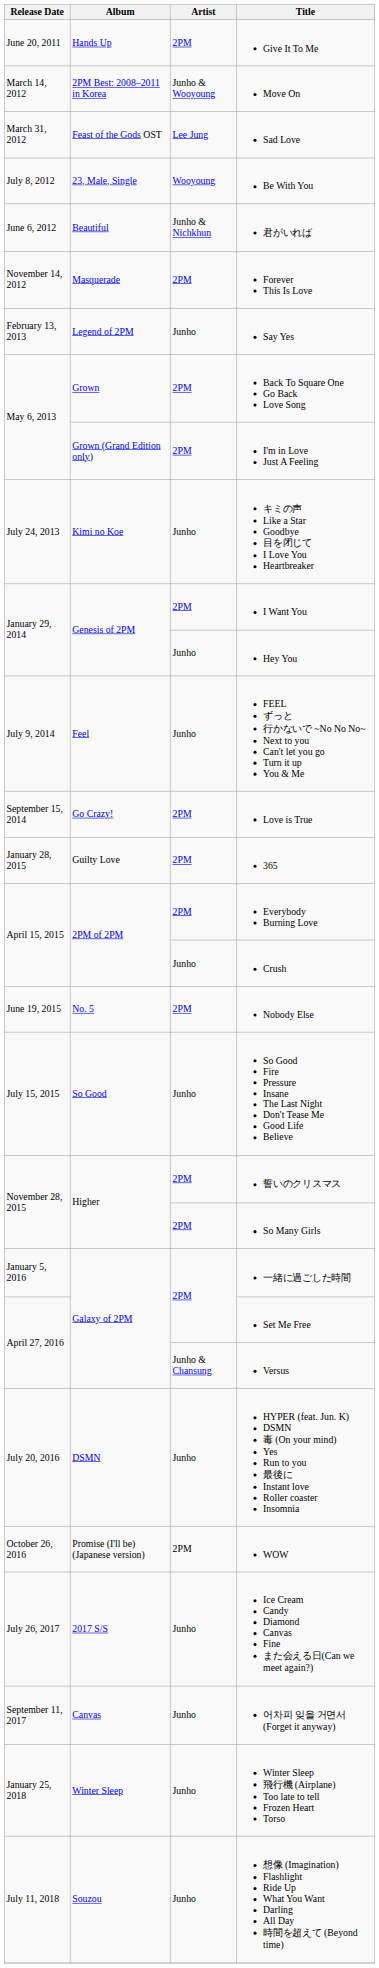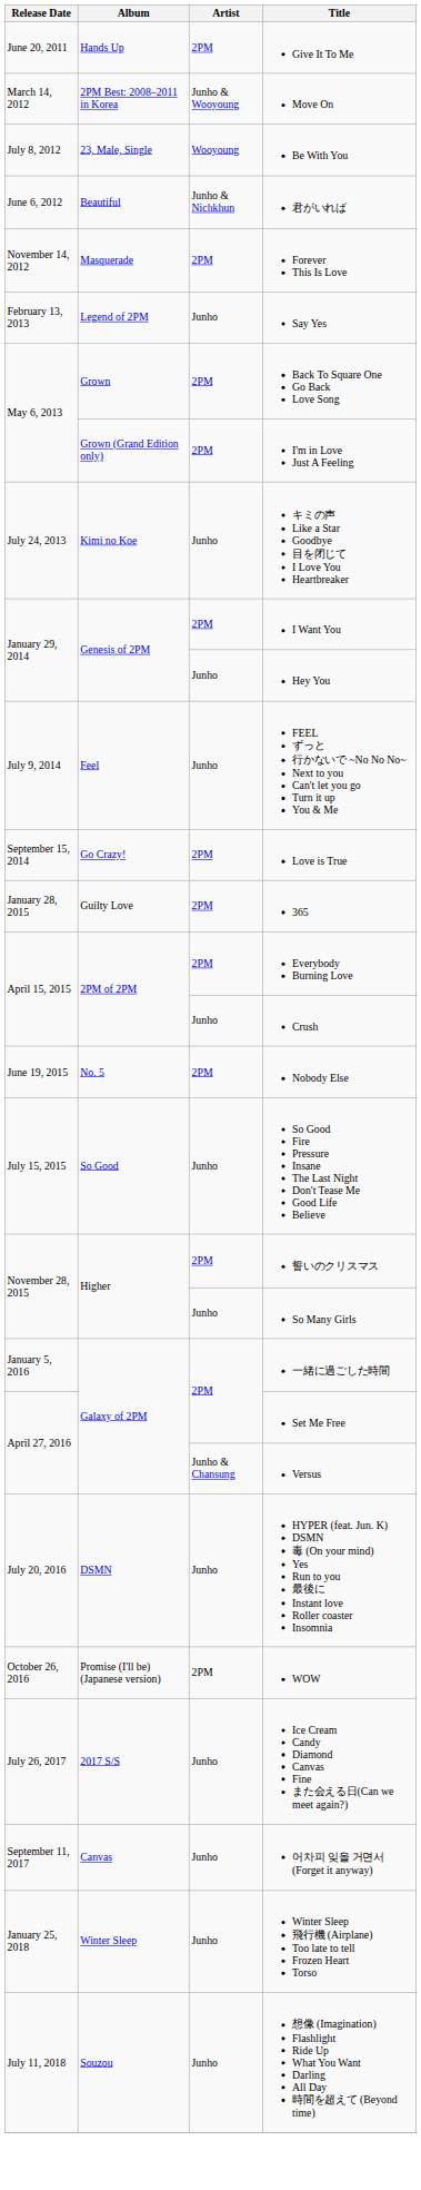 <table class="wikitable">
 <tr>
 <th>Release Date</th>
 <th>Album</th>
 <th>Artist</th>
 <th>Title</th>
 </tr>
 <tr>
 <td>June 20, 2011</td>
 <td><a href='#'>Hands Up</a></td>
 <td><a href='#'>2PM</a></td>
 <td><br><ul><li>Give It To Me</li></ul></td>
 </tr>
 <tr>
 <td>March 14, 2012</td>
 <td><a href='#'>2PM Best: 2008–2011 in Korea</a></td>
 <td>Junho & <a href='#'>Wooyoung</a></td>
 <td><br><ul><li>Move On</li></ul></td>
-</tr>
-<tr>
-<td>March 31, 2012</td>
-<td><a href='#'>Feast of the Gods</a> OST</td>
-<td><a href='#'>Lee Jung</a></td>
-<td><br><ul><li>Sad Love</li></ul></td>
 </tr>
 <tr>
 <td>July 8, 2012</td>
 <td><a href='#'>23, Male, Single</a></td>
 <td><a href='#'>Wooyoung</a></td>
 <td><br><ul><li>Be With You</li></ul></td>
 </tr>
 <tr>
 <td>June 6, 2012</td>
 <td><a href='#'>Beautiful</a></td>
 <td>Junho & <a href='#'>Nichkhun</a></td>
 <td><br><ul><li>君がいれば</li></ul></td>
 </tr>
 <tr>
 <td>November 14, 2012</td>
 <td><a href='#'>Masquerade</a></td>
 <td><a href='#'>2PM</a></td>
 <td><br><ul><li>Forever</li><li>This Is Love</li></ul></td>
 </tr>
 <tr>
 <td>February 13, 2013</td>
 <td><a href='#'>Legend of 2PM</a></td>
 <td>Junho</td>
 <td><br><ul><li>Say Yes</li></ul></td>
 </tr>
 <tr>
 <td rowspan="2">May 6, 2013</td>
 <td><a href='#'>Grown</a></td>
 <td><a href='#'>2PM</a></td>
 <td><br><ul><li>Back To Square One</li><li>Go Back</li><li>Love Song</li></ul></td>
 </tr>
 <tr>
 <td><a href='#'>Grown (Grand Edition only)</a></td>
 <td><a href='#'>2PM</a></td>
 <td><br><ul><li>I'm in Love</li><li>Just A Feeling</li></ul></td>
 </tr>
 <tr>
 <td>July 24, 2013</td>
 <td><a href='#'>Kimi no Koe</a></td>
 <td>Junho</td>
 <td><br><ul><li>キミの声</li><li>Like a Star</li><li>Goodbye</li><li>目を闭じて</li><li>I Love You</li><li>Heartbreaker</li></ul></td>
 </tr>
 <tr>
 <td rowspan="2">January 29, 2014</td>
 <td rowspan="2"><a href='#'>Genesis of 2PM</a></td>
 <td><a href='#'>2PM</a></td>
 <td><br><ul><li>I Want You</li></ul></td>
 </tr>
 <tr>
 <td>Junho</td>
 <td><br><ul><li>Hey You</li></ul></td>
 </tr>
 <tr>
 <td>July 9, 2014</td>
 <td><a href='#'>Feel</a></td>
 <td>Junho</td>
 <td><br><ul><li>FEEL</li><li>ずっと</li><li>行かないで ~No No No~</li><li>Next to you</li><li>Can't let you go</li><li>Turn it up</li><li>You & Me</li></ul></td>
 </tr>
 <tr>
 <td>September 15, 2014</td>
 <td><a href='#'>Go Crazy!</a></td>
 <td><a href='#'>2PM</a></td>
 <td><br><ul><li>Love is True</li></ul></td>
 </tr>
 <tr>
 <td>January 28, 2015</td>
 <td>Guilty Love</td>
 <td><a href='#'>2PM</a></td>
 <td><br><ul><li>365</li></ul></td>
 </tr>
 <tr>
 <td rowspan="2">April 15, 2015</td>
 <td rowspan="2"><a href='#'>2PM of 2PM</a></td>
 <td><a href='#'>2PM</a></td>
 <td><br><ul><li>Everybody</li><li>Burning Love</li></ul></td>
 </tr>
 <tr>
 <td>Junho</td>
 <td><br><ul><li>Crush</li></ul></td>
 </tr>
 <tr>
 <td>June 19, 2015</td>
 <td><a href='#'>No. 5</a></td>
 <td><a href='#'>2PM</a></td>
 <td><br><ul><li>Nobody Else</li></ul></td>
 </tr>
 <tr>
 <td>July 15, 2015</td>
 <td><a href='#'>So Good</a></td>
 <td>Junho</td>
 <td><br><ul><li>So Good</li><li>Fire</li><li>Pressure</li><li>Insane</li><li>The Last Night</li><li>Don't Tease Me</li><li>Good Life</li><li>Believe</li></ul></td>
 </tr>
 <tr>
 <td rowspan="2">November 28, 2015</td>
 <td rowspan="2">Higher</td>
 <td><a href='#'>2PM</a></td>
 <td><br><ul><li>誓いのクリスマス</li></ul></td>
 </tr>
 <tr>
-<td><a href='#'>2PM</a></td>
+<td>Junho</td>
 <td><br><ul><li>So Many Girls</li></ul></td>
 </tr>
 <tr>
 <td>January 5, 2016</td>
 <td rowspan="3"><a href='#'>Galaxy of 2PM</a></td>
 <td rowspan="2"><a href='#'>2PM</a></td>
 <td><br><ul><li>一緒に過ごした時間</li></ul></td>
 </tr>
 <tr>
 <td rowspan=2>April 27, 2016</td>
 <td><br><ul><li>Set Me Free</li></ul></td>
 </tr>
 <tr>
 <td>Junho & <a href='#'>Chansung</a></td>
 <td><br><ul><li>Versus</li></ul></td>
 </tr>
 <tr>
 <td>July 20, 2016</td>
 <td><a href='#'>DSMN</a></td>
 <td>Junho</td>
 <td><br><ul><li>HYPER (feat. Jun. K)</li><li>DSMN</li><li>毒 (On your mind)</li><li>Yes</li><li>Run to you</li><li>最後に</li><li>Instant love</li><li>Roller coaster</li><li>Insomnia</li></ul></td>
 </tr>
 <tr>
 <td>October 26, 2016</td>
 <td>Promise (I'll be) (Japanese version)</td>
 <td>2PM</td>
 <td><br><ul><li>WOW</li></ul></td>
 </tr>
 <tr>
 <td>July 26, 2017</td>
 <td><a href='#'>2017 S/S</a></td>
 <td>Junho</td>
 <td><br><ul><li>Ice Cream</li><li>Candy</li><li>Diamond</li><li>Canvas</li><li>Fine</li><li>また会える日(Can we meet again?)</li></ul></td>
 </tr>
 <tr>
 <td>September 11, 2017</td>
 <td><a href='#'>Canvas</a></td>
 <td>Junho</td>
 <td><br><ul><li>어차피 잊을 거면서 (Forget it anyway)</li></ul></td>
 </tr>
 <tr>
 <td>January 25, 2018</td>
 <td><a href='#'>Winter Sleep</a></td>
 <td>Junho</td>
 <td><br><ul><li>Winter Sleep</li><li>飛行機 (Airplane)</li><li>Too late to tell</li><li>Frozen Heart</li><li>Torso</li></ul></td>
 </tr>
 <tr>
 <td>July 11, 2018</td>
 <td><a href='#'>Souzou</a></td>
 <td>Junho</td>
 <td><br><ul><li>想像 (Imagination)</li><li>Flashlight</li><li>Ride Up</li><li>What You Want</li><li>Darling</li><li>All Day</li><li>時間を超えて (Beyond time)</li></ul></td>
 </tr>
 <tr>
 </tr>
 </table>
